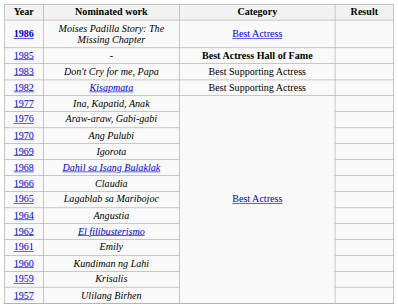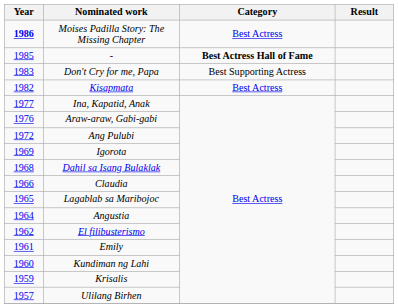 <table class="wikitable sortable" style="width:70%; text-align:center;">
 <tr>
 <th scope="col" style="width:10%;">Year</th>
 <th scope="col" style="width:35%;">Nominated work</th>
 <th scope="col" style="width:40%;">Category</th>
 <th scope="col" style="width:15%;">Result</th>
 </tr>
 <tr>
 <td><strong><a href='#'>1986</a></strong></td>
 <td><em> Moises Padilla Story: The Missing Chapter</em></td>
 <td><a href='#'>Best Actress</a></td>
 <td></td>
 </tr>
 <tr>
 <td><a href='#'>1985</a></td>
 <td>-</td>
 <td><strong>Best Actress Hall of Fame</strong></td>
 <td></td>
 </tr>
 <tr>
 <td><a href='#'>1983</a></td>
 <td><em>Don't Cry for me, Papa</em></td>
 <td>Best Supporting Actress</td>
 <td></td>
 </tr>
 <tr>
 <td><a href='#'>1982</a></td>
 <td><em><a href='#'>Kisapmata</a></em></td>
-<td>Best Supporting Actress</td>
+<td><a href='#'>Best Actress</a></td>
 <td></td>
 </tr>
 <tr>
 <td><a href='#'>1977</a></td>
 <td><em>Ina, Kapatid, Anak</em></td>
 <td rowspan=13><a href='#'>Best Actress</a></td>
 <td></td>
 </tr>
 <tr>
 <td><a href='#'>1976</a></td>
 <td><em>Araw-araw, Gabi-gabi</em></td>
 <td></td>
 </tr>
 <tr>
-<td><a href='#'>1970</a></td>
+<td><a href='#'>1972</a></td>
 <td><em>Ang Pulubi</em></td>
 <td></td>
 </tr>
 <tr>
 <td><a href='#'>1969</a></td>
 <td><em>Igorota</em></td>
 <td></td>
 </tr>
 <tr>
 <td><a href='#'>1968</a></td>
 <td><em><a href='#'>Dahil sa Isang Bulaklak</a></em></td>
 <td></td>
 </tr>
 <tr>
 <td><a href='#'>1966</a></td>
 <td><em>Claudia</em></td>
 <td></td>
 </tr>
 <tr>
 <td><a href='#'>1965</a></td>
 <td><em>Lagablab sa Maribojoc</em></td>
 <td></td>
 </tr>
 <tr>
 <td><a href='#'>1964</a></td>
 <td><em>Angustia</em></td>
 <td></td>
 </tr>
 <tr>
 <td><a href='#'>1962</a></td>
 <td><em><a href='#'>El filibusterismo</a></em></td>
 <td></td>
 </tr>
 <tr>
 <td><a href='#'>1961</a></td>
 <td><em>Emily</em></td>
 <td></td>
 </tr>
 <tr>
 <td><a href='#'>1960</a></td>
 <td><em>Kundiman ng Lahi</em></td>
 <td></td>
 </tr>
 <tr>
 <td><a href='#'>1959</a></td>
 <td><em>Krisalis</em></td>
 <td></td>
 </tr>
 <tr>
 <td><a href='#'>1957</a></td>
 <td><em>Ulilang Birhen</em></td>
 <td></td>
 </tr>
 <tr>
 </tr>
 </table>
